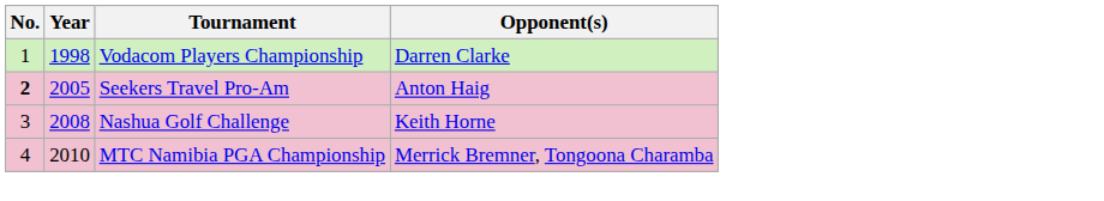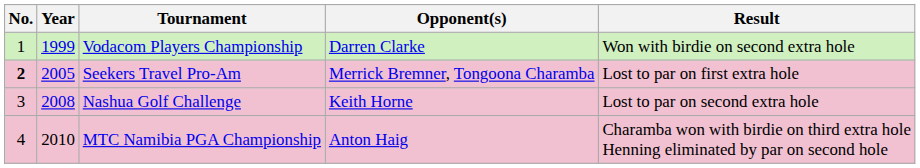 <table class="wikitable" style="font-size:95%;">
 <tr>
 <th>No.</th>
 <th>Year</th>
 <th>Tournament</th>
 <th>Opponent(s)</th>
+<th>Result</th>
 </tr>
 <tr style="background:#D0F0C0;">
 <td align=center>1</td>
-<td><a href='#'>1998</a></td>
+<td><a href='#'>1999</a></td>
 <td><a href='#'>Vodacom Players Championship</a></td>
 <td> <a href='#'>Darren Clarke</a></td>
+<td>Won with birdie on second extra hole</td>
 </tr>
 <tr style="background:#F2C1D1;">
 <td align=center><strong>2</strong></td>
 <td><a href='#'>2005</a></td>
 <td><a href='#'>Seekers Travel Pro-Am</a></td>
-<td> <a href='#'>Anton Haig</a></td>
+<td> <a href='#'>Merrick Bremner</a>,  <a href='#'>Tongoona Charamba</a></td>
+<td>Lost to par on first extra hole</td>
 </tr>
 <tr style="background:#F2C1D1;">
 <td align=center>3</td>
 <td><a href='#'>2008</a></td>
 <td><a href='#'>Nashua Golf Challenge</a></td>
 <td> <a href='#'>Keith Horne</a></td>
+<td>Lost to par on second extra hole</td>
 </tr>
 <tr style="background:#F2C1D1;">
 <td align=center>4</td>
 <td>2010</td>
 <td><a href='#'>MTC Namibia PGA Championship</a></td>
-<td> <a href='#'>Merrick Bremner</a>,  <a href='#'>Tongoona Charamba</a></td>
+<td> <a href='#'>Anton Haig</a></td>
+<td>Charamba won with birdie on third extra hole<br>Henning eliminated by par on second hole</td>
 </tr>
 </table>
